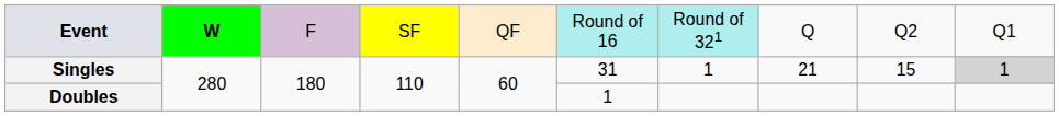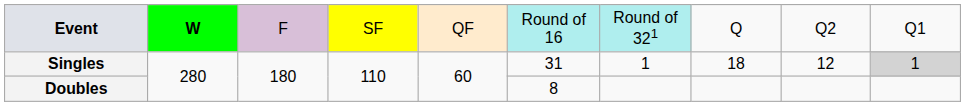 <table class="wikitable" style="font-size:90%; text-align:center;">
 <tr>
 <td style="width:130px; background:#dfe2e9;"><strong>Event</strong></td>
 <td style="width:80px; background:lime;"><strong>W</strong></td>
 <td style="width:80px; background:thistle;">F</td>
 <td style="width:80px; background:#ffff00;">SF</td>
 <td style="width:80px; background:#ffebcd;">QF</td>
 <td style="width:80px; background:#afeeee;">Round of 16</td>
 <td style="width:80px; background:#afeeee;">Round of 32<sup>1</sup></td>
 <td style="width:80px;">Q</td>
 <td style="width:80px;">Q2</td>
 <td style="width:80px;">Q1</td>
 </tr>
 <tr>
 <th style="background:#f3f3f3;">Singles</th>
 <td rowspan="2">280</td>
 <td rowspan="2">180</td>
 <td rowspan="2">110</td>
 <td rowspan="2">60</td>
 <td>31</td>
 <td>1</td>
-<td>21</td>
-<td>15</td>
+<td>18</td>
+<td>12</td>
 <td style="background: lightgrey;">1</td>
 </tr>
 <tr>
 <th style="background:#f3f3f3;">Doubles</th>
-<td>1</td>
+<td>8</td>
 <td></td>
 <td></td>
 <td></td>
 <td></td>
 </tr>
 </table>
